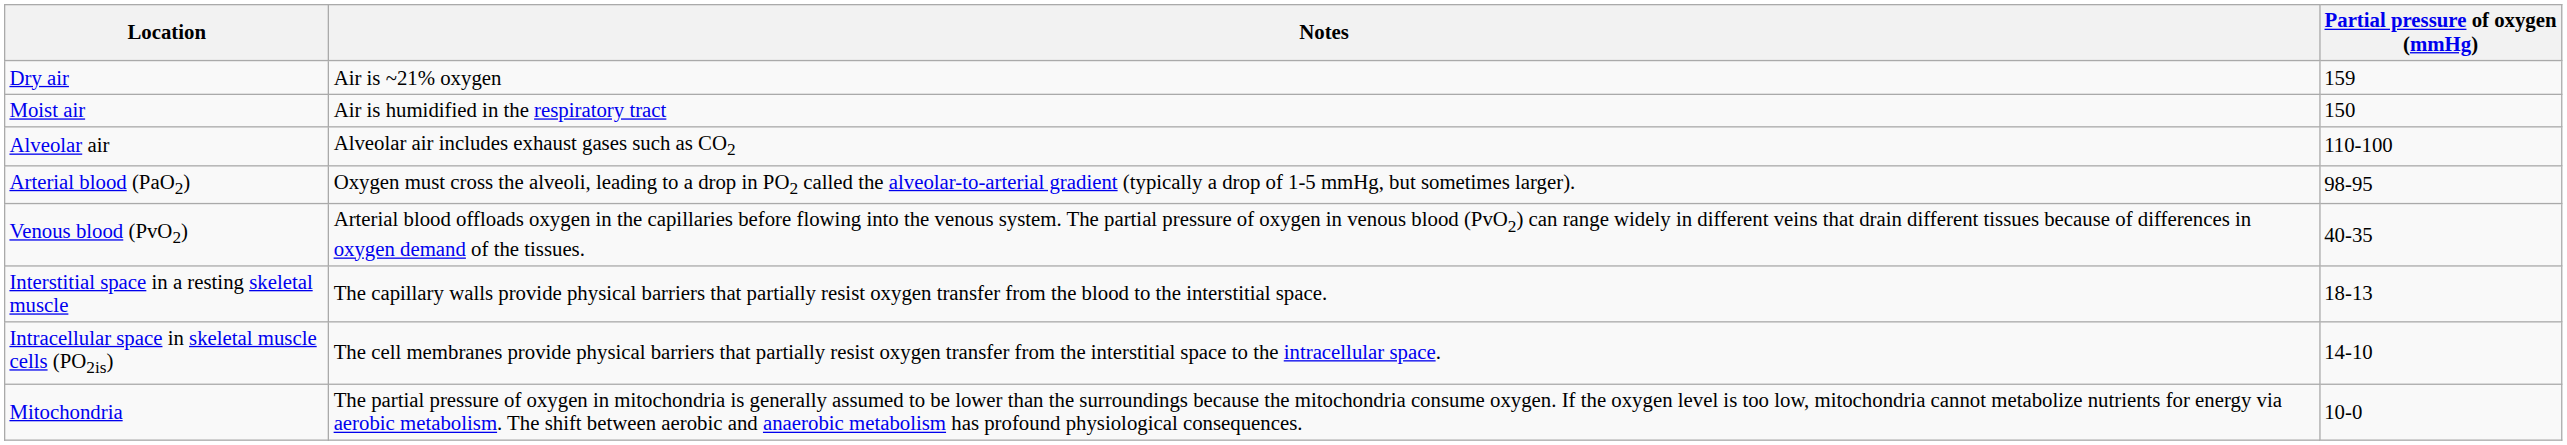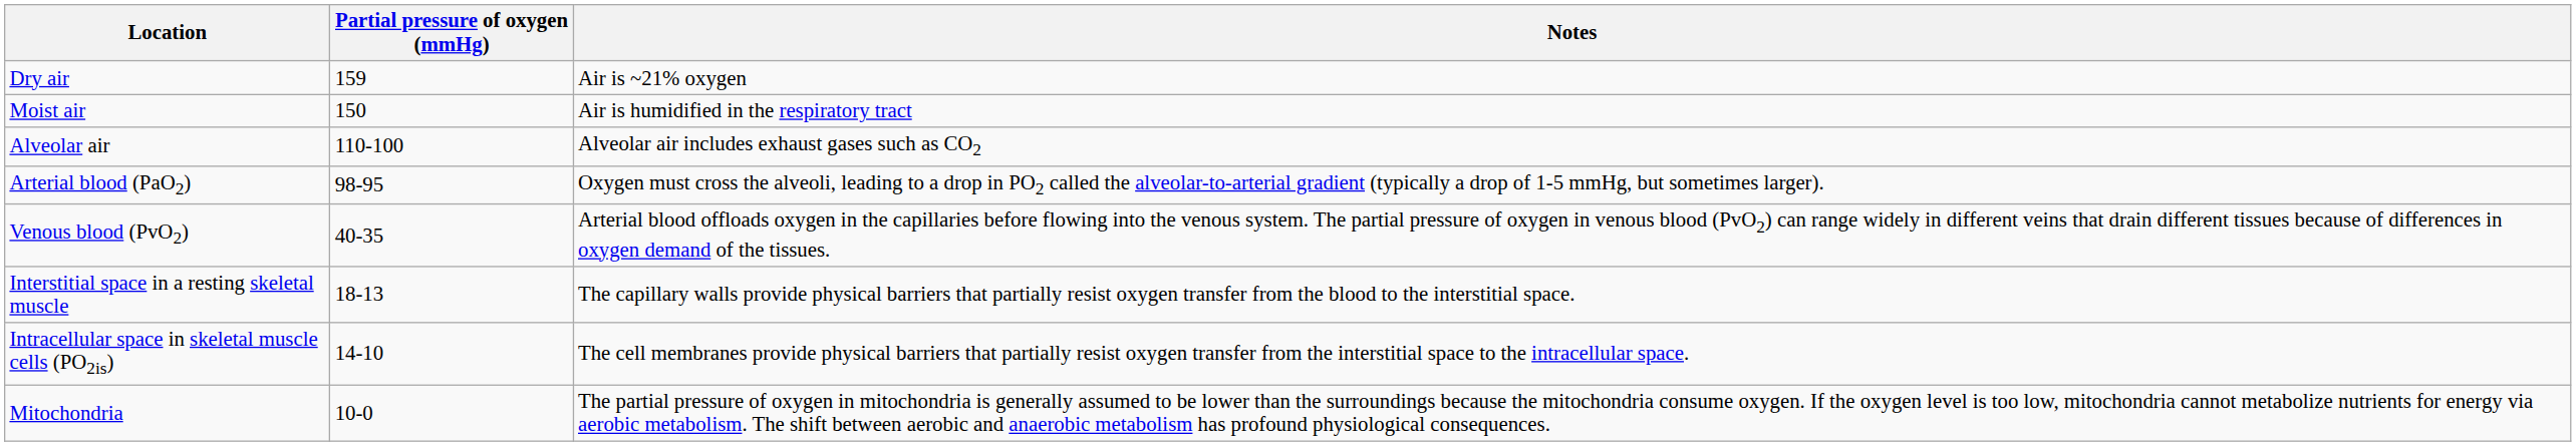 <table class="wikitable">
 <tr>
 <th>Location</th>
+<th><a href='#'>Partial pressure</a> of oxygen (<a href='#'>mmHg</a>)</th>
 <th>Notes</th>
-<th><a href='#'>Partial pressure</a> of oxygen (<a href='#'>mmHg</a>)</th>
 </tr>
 <tr>
 <td><a href='#'>Dry air</a></td>
+<td>159</td>
 <td>Air is ~21% oxygen</td>
-<td>159</td>
 </tr>
 <tr>
 <td><a href='#'>Moist air</a></td>
+<td>150</td>
 <td>Air is humidified in the <a href='#'>respiratory tract</a></td>
-<td>150</td>
 </tr>
 <tr>
 <td><a href='#'>Alveolar</a> air</td>
+<td>110-100</td>
 <td>Alveolar air includes exhaust gases such as CO<sub>2</sub></td>
-<td>110-100</td>
 </tr>
 <tr>
 <td><a href='#'>Arterial blood</a> (PaO<sub>2</sub>)</td>
+<td>98-95</td>
 <td>Oxygen must cross the alveoli, leading to a drop in PO<sub>2</sub> called the <a href='#'>alveolar-to-arterial gradient</a> (typically a drop of 1-5 mmHg, but sometimes larger).</td>
-<td>98-95</td>
 </tr>
 <tr>
 <td><a href='#'>Venous blood</a> (PvO<sub>2</sub>)</td>
+<td>40-35</td>
 <td>Arterial blood offloads oxygen in the capillaries before flowing into the venous system. The partial pressure of oxygen in venous blood (PvO<sub>2</sub>) can range widely in different veins that drain different tissues because of differences in <a href='#'>oxygen demand</a> of the tissues.</td>
-<td>40-35</td>
 </tr>
 <tr>
 <td><a href='#'>Interstitial space</a> in a resting <a href='#'>skeletal muscle</a></td>
+<td>18-13</td>
 <td>The capillary walls provide physical barriers that partially resist oxygen transfer from the blood to the interstitial space.</td>
-<td>18-13</td>
 </tr>
 <tr>
 <td><a href='#'>Intracellular space</a> in <a href='#'>skeletal muscle cells</a> (PO<sub>2is</sub>)</td>
+<td>14-10</td>
 <td>The cell membranes provide physical barriers that partially resist oxygen transfer from the interstitial space to the <a href='#'>intracellular space</a>.</td>
-<td>14-10</td>
 </tr>
 <tr>
 <td><a href='#'>Mitochondria</a></td>
+<td>10-0</td>
 <td>The partial pressure of oxygen in mitochondria is generally assumed to be lower than the surroundings because the mitochondria consume oxygen. If the oxygen level is too low, mitochondria cannot metabolize nutrients for energy via <a href='#'>aerobic metabolism</a>. The shift between aerobic and <a href='#'>anaerobic metabolism</a> has profound physiological consequences.</td>
-<td>10-0</td>
 </tr>
 </table>
